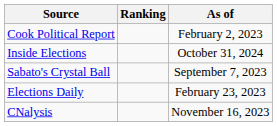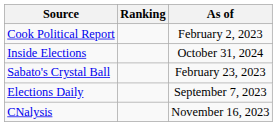 <table class="wikitable" style="text-align:center">
 <tr>
 <th>Source</th>
 <th>Ranking</th>
 <th>As of</th>
 </tr>
 <tr>
 <td align=left><a href='#'>Cook Political Report</a></td>
 <td></td>
 <td>February 2, 2023</td>
 </tr>
 <tr>
 <td align=left><a href='#'>Inside Elections</a></td>
 <td></td>
 <td>October 31, 2024</td>
 </tr>
 <tr>
 <td align=left><a href='#'>Sabato's Crystal Ball</a></td>
 <td></td>
-<td>September 7, 2023</td>
+<td>February 23, 2023</td>
 </tr>
 <tr>
 <td align=left><a href='#'>Elections Daily</a></td>
 <td></td>
-<td>February 23, 2023</td>
+<td>September 7, 2023</td>
 </tr>
 <tr>
 <td align=left><a href='#'>CNalysis</a></td>
 <td></td>
 <td>November 16, 2023</td>
 </tr>
 </table>
